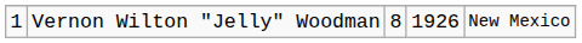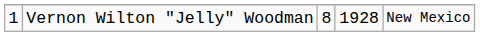 <table class="wikitable">
 <tr>
 </tr>
 <tr>
 <td>1</td>
 <td>Vernon Wilton "Jelly" Woodman</td>
 <td>8</td>
-<td>1926</td>
+<td>1928</td>
 <td style="font-size:85%;">New Mexico</td>
 </tr>
 </table>
